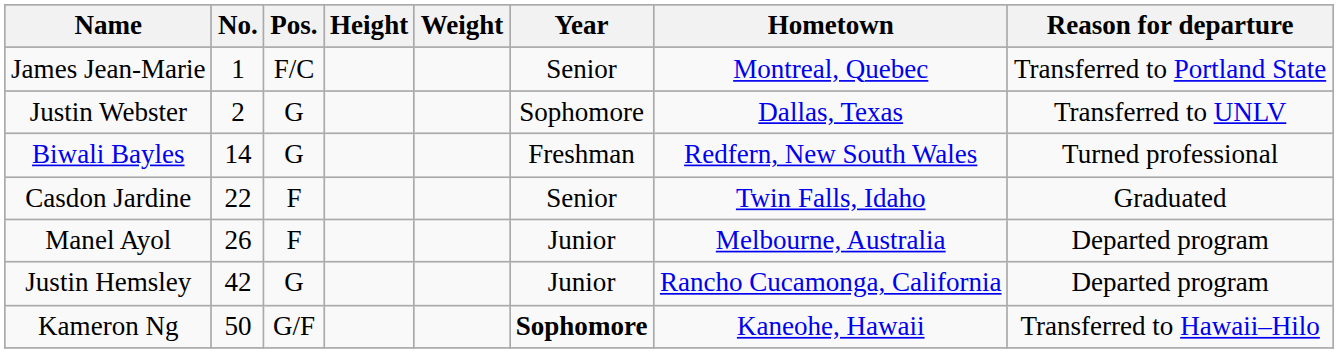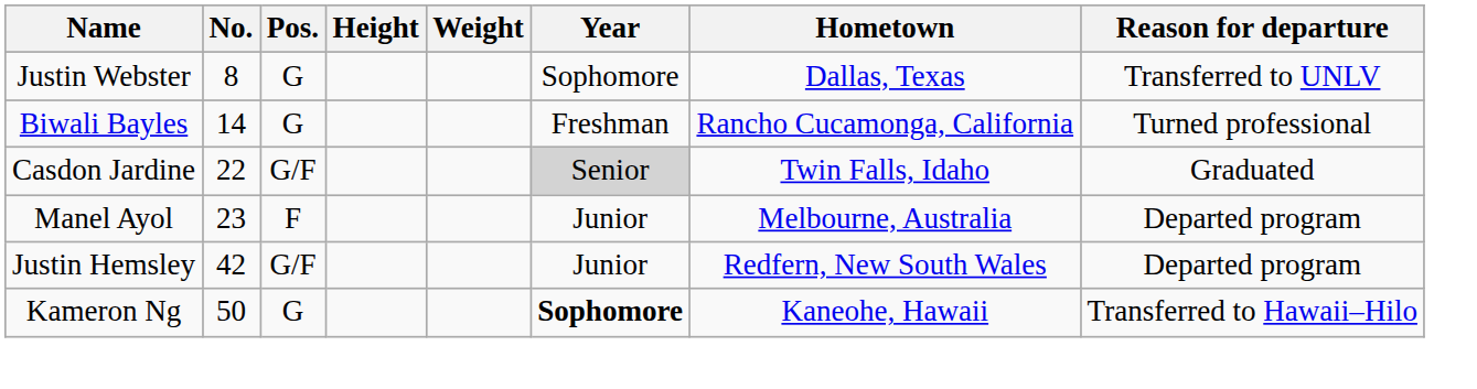 <table class="wikitable" style="text-align:center;">
 <tr>
 <th>Name</th>
 <th>No.</th>
 <th>Pos.</th>
 <th>Height</th>
 <th>Weight</th>
 <th>Year</th>
 <th>Hometown</th>
 <th>Reason for departure</th>
 </tr>
 <tr>
-<td>James Jean-Marie</td>
-<td>1</td>
-<td>F/C</td>
-<td></td>
-<td></td>
-<td>Senior</td>
-<td><a href='#'>Montreal, Quebec</a></td>
-<td>Transferred to <a href='#'>Portland State</a></td>
-</tr>
-<tr>
 <td>Justin Webster</td>
-<td>2</td>
+<td>8</td>
 <td>G</td>
 <td></td>
 <td></td>
 <td>Sophomore</td>
 <td><a href='#'>Dallas, Texas</a></td>
 <td>Transferred to <a href='#'>UNLV</a></td>
 </tr>
 <tr>
 <td><a href='#'>Biwali Bayles</a></td>
 <td>14</td>
 <td>G</td>
 <td></td>
 <td></td>
 <td>Freshman</td>
-<td><a href='#'>Redfern, New South Wales</a></td>
+<td><a href='#'>Rancho Cucamonga, California</a></td>
 <td>Turned professional</td>
 </tr>
 <tr>
 <td>Casdon Jardine</td>
 <td>22</td>
-<td>F</td>
+<td>G/F</td>
 <td></td>
 <td></td>
-<td>Senior</td>
+<td style="background: lightgrey;">Senior</td>
 <td><a href='#'>Twin Falls, Idaho</a></td>
 <td>Graduated</td>
 </tr>
 <tr>
 <td>Manel Ayol</td>
-<td>26</td>
+<td>23</td>
 <td>F</td>
 <td></td>
 <td></td>
 <td>Junior</td>
 <td><a href='#'>Melbourne, Australia</a></td>
 <td>Departed program</td>
 </tr>
 <tr>
 <td>Justin Hemsley</td>
 <td>42</td>
-<td>G</td>
+<td>G/F</td>
 <td></td>
 <td></td>
 <td> Junior</td>
-<td><a href='#'>Rancho Cucamonga, California</a></td>
+<td><a href='#'>Redfern, New South Wales</a></td>
 <td>Departed program</td>
 </tr>
 <tr>
 <td>Kameron Ng</td>
 <td>50</td>
-<td>G/F</td>
+<td>G</td>
 <td></td>
 <td></td>
 <td><strong>Sophomore</strong></td>
 <td><a href='#'>Kaneohe, Hawaii</a></td>
 <td>Transferred to <a href='#'>Hawaii–Hilo</a></td>
 </tr>
 </table>
